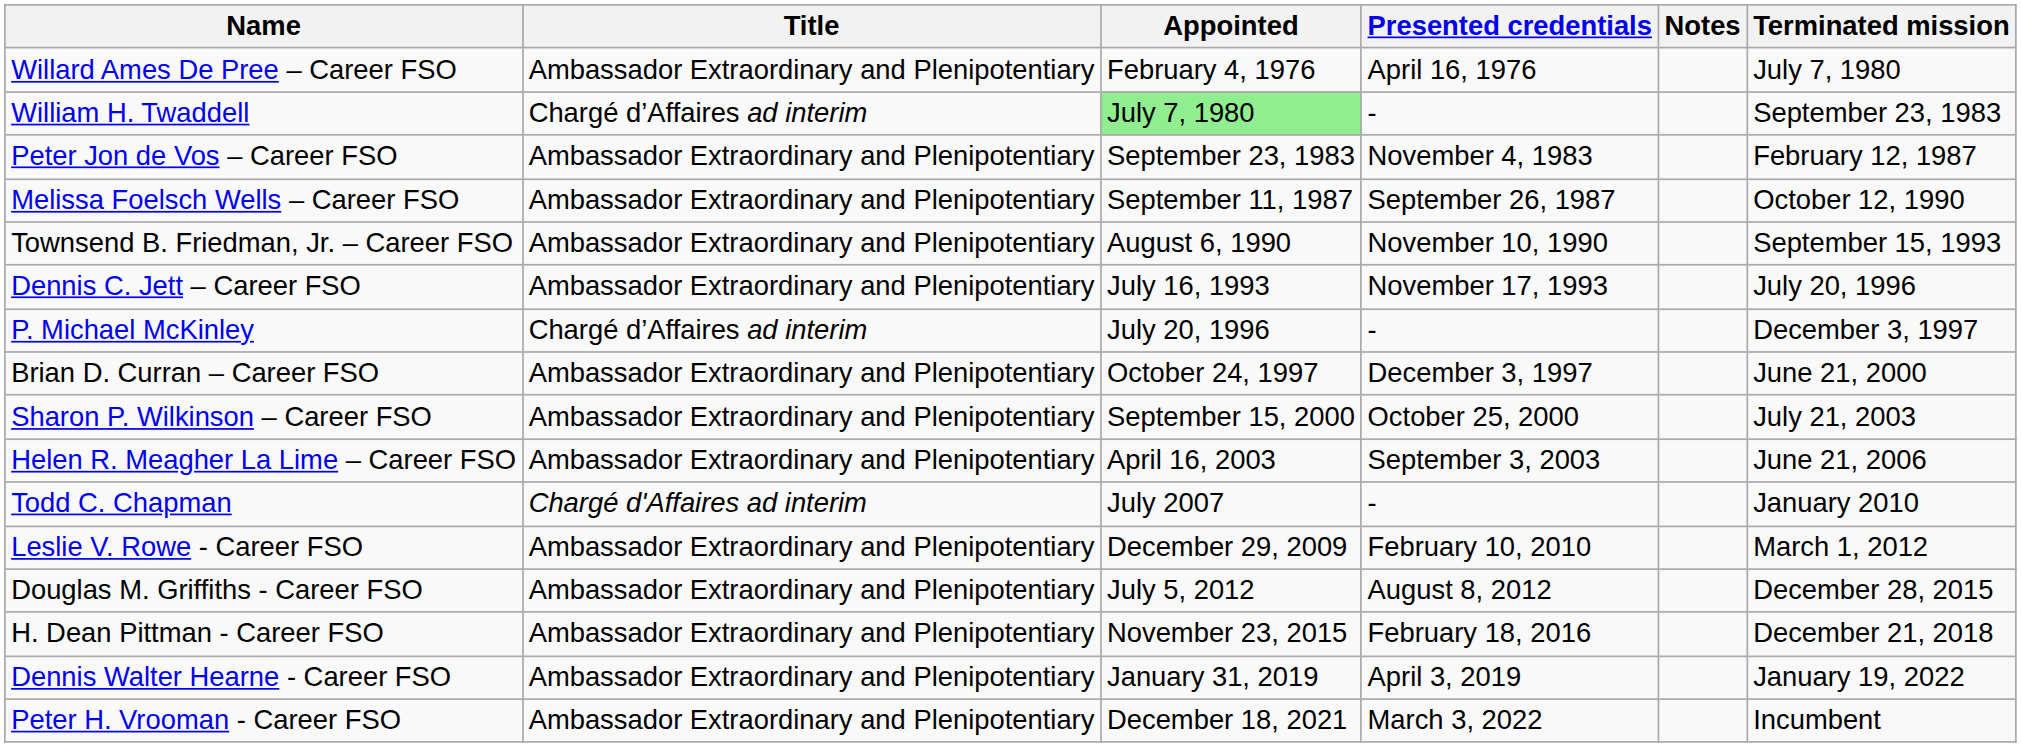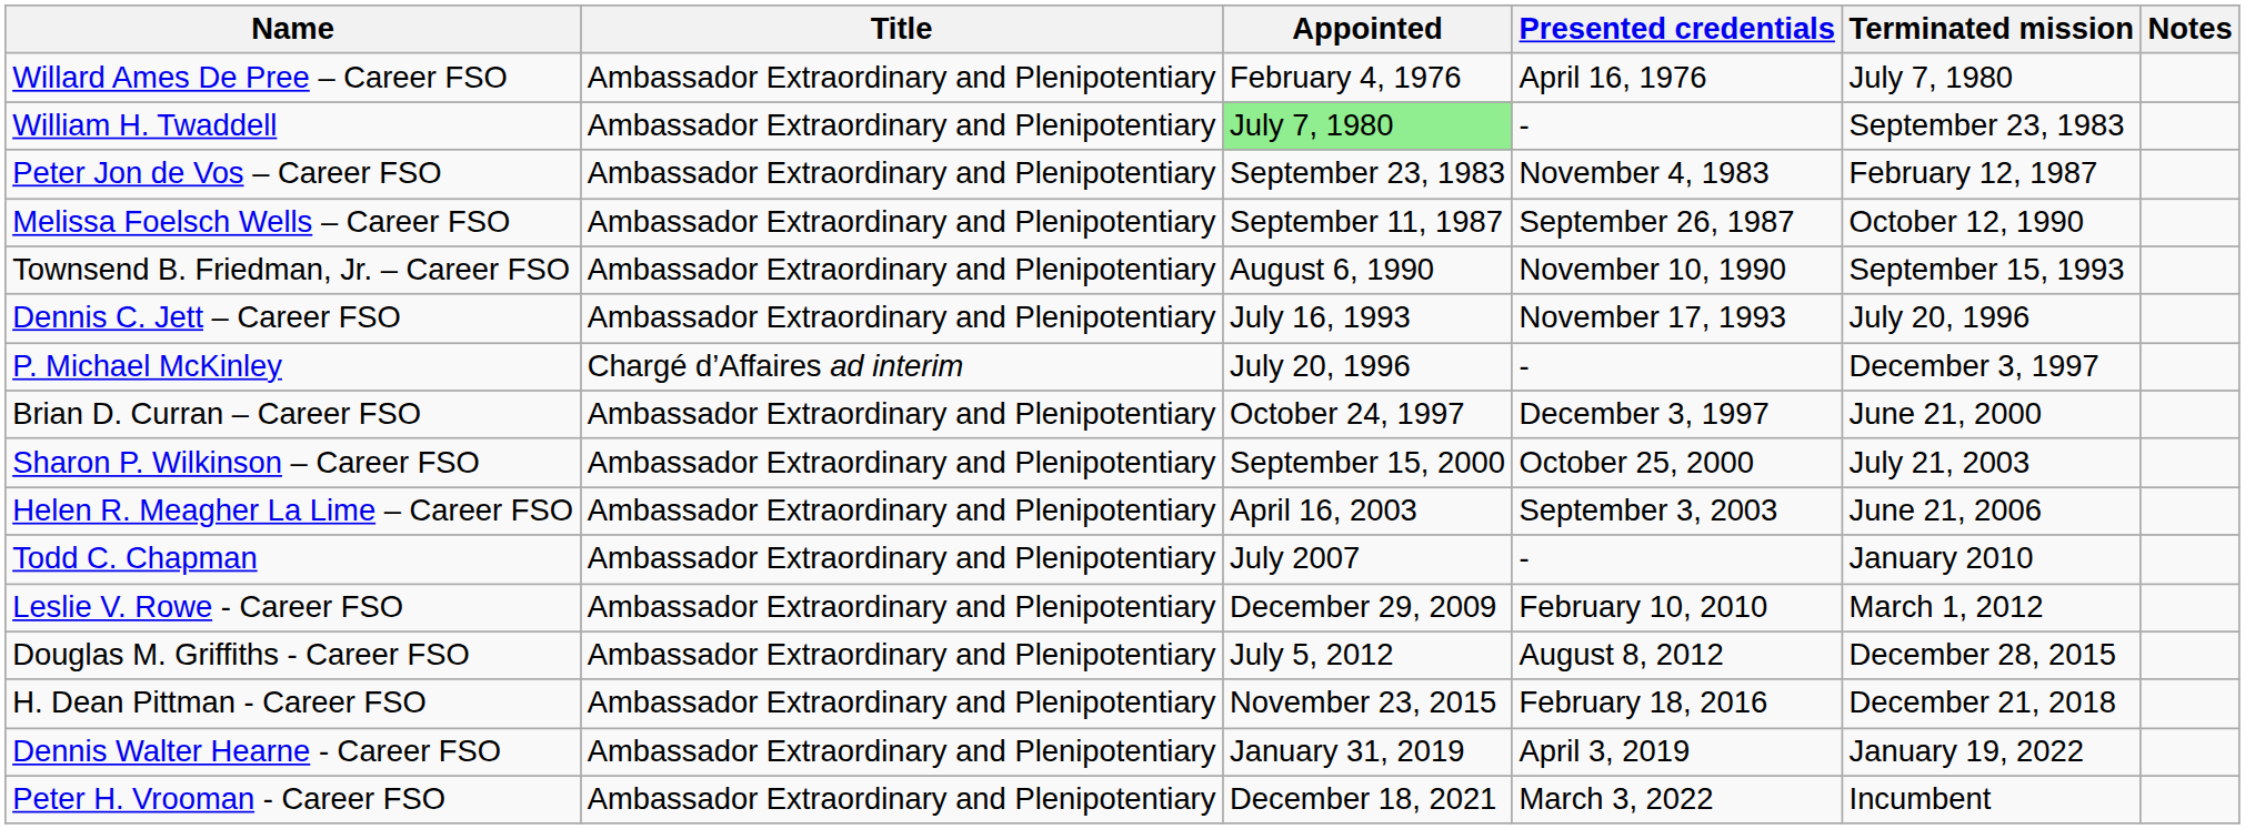 <table class="wikitable">
 <tr>
 <th>Name</th>
 <th>Title</th>
 <th>Appointed</th>
 <th><a href='#'>Presented credentials</a></th>
+<th>Terminated mission</th>
 <th>Notes</th>
-<th>Terminated mission</th>
 </tr>
 <tr>
 <td><a href='#'>Willard Ames De Pree</a> – Career FSO</td>
 <td>Ambassador Extraordinary and Plenipotentiary</td>
 <td>February 4, 1976</td>
 <td>April 16, 1976</td>
+<td>July 7, 1980</td>
 <td></td>
-<td>July 7, 1980</td>
 </tr>
 <tr>
 <td><a href='#'>William H. Twaddell</a></td>
-<td>Chargé d’Affaires <em>ad interim</em></td>
+<td>Ambassador Extraordinary and Plenipotentiary</td>
 <td style="background: lightgreen;">July 7, 1980</td>
 <td>-</td>
+<td>September 23, 1983</td>
 <td></td>
-<td>September 23, 1983</td>
 </tr>
 <tr>
 <td><a href='#'>Peter Jon de Vos</a> – Career FSO</td>
 <td>Ambassador Extraordinary and Plenipotentiary</td>
 <td>September 23, 1983</td>
 <td>November 4, 1983</td>
+<td>February 12, 1987</td>
 <td></td>
-<td>February 12, 1987</td>
 </tr>
 <tr>
 <td><a href='#'>Melissa Foelsch Wells</a> – Career FSO</td>
 <td>Ambassador Extraordinary and Plenipotentiary</td>
 <td>September 11, 1987</td>
 <td>September 26, 1987</td>
+<td>October 12, 1990</td>
 <td></td>
-<td>October 12, 1990</td>
 </tr>
 <tr>
 <td>Townsend B. Friedman, Jr. – Career FSO</td>
 <td>Ambassador Extraordinary and Plenipotentiary</td>
 <td>August 6, 1990</td>
 <td>November 10, 1990</td>
+<td>September 15, 1993</td>
 <td></td>
-<td>September 15, 1993</td>
 </tr>
 <tr>
 <td><a href='#'>Dennis C. Jett</a> – Career FSO</td>
 <td>Ambassador Extraordinary and Plenipotentiary</td>
 <td>July 16, 1993</td>
 <td>November 17, 1993</td>
+<td>July 20, 1996</td>
 <td></td>
-<td>July 20, 1996</td>
 </tr>
 <tr>
 <td><a href='#'>P. Michael McKinley</a></td>
 <td>Chargé d’Affaires <em>ad interim</em></td>
 <td>July 20, 1996</td>
 <td>-</td>
+<td>December 3, 1997</td>
 <td></td>
-<td>December 3, 1997</td>
 </tr>
 <tr>
 <td>Brian D. Curran – Career FSO</td>
 <td>Ambassador Extraordinary and Plenipotentiary</td>
 <td>October 24, 1997</td>
 <td>December 3, 1997</td>
+<td>June 21, 2000</td>
 <td></td>
-<td>June 21, 2000</td>
 </tr>
 <tr>
 <td><a href='#'>Sharon P. Wilkinson</a> – Career FSO</td>
 <td>Ambassador Extraordinary and Plenipotentiary</td>
 <td>September 15, 2000</td>
 <td>October 25, 2000</td>
+<td>July 21, 2003</td>
 <td></td>
-<td>July 21, 2003</td>
 </tr>
 <tr>
 <td><a href='#'>Helen R. Meagher La Lime</a> – Career FSO</td>
 <td>Ambassador Extraordinary and Plenipotentiary</td>
 <td>April 16, 2003</td>
 <td>September 3, 2003</td>
+<td>June 21, 2006</td>
 <td></td>
-<td>June 21, 2006</td>
 </tr>
 <tr>
 <td><a href='#'>Todd C. Chapman</a></td>
-<td><em>Chargé d'Affaires ad interim</em></td>
+<td>Ambassador Extraordinary and Plenipotentiary</td>
 <td>July 2007</td>
 <td>-</td>
+<td>January 2010</td>
 <td></td>
-<td>January 2010</td>
 </tr>
 <tr>
 <td><a href='#'>Leslie V. Rowe</a> - Career FSO</td>
 <td>Ambassador Extraordinary and Plenipotentiary</td>
 <td>December 29, 2009</td>
 <td>February 10, 2010</td>
+<td>March 1, 2012</td>
 <td></td>
-<td>March 1, 2012</td>
 </tr>
 <tr>
 <td>Douglas M. Griffiths - Career FSO</td>
 <td>Ambassador Extraordinary and Plenipotentiary</td>
 <td>July 5, 2012</td>
 <td>August 8, 2012</td>
+<td>December 28, 2015</td>
 <td></td>
-<td>December 28, 2015</td>
 </tr>
 <tr>
 <td>H. Dean Pittman - Career FSO</td>
 <td>Ambassador Extraordinary and Plenipotentiary</td>
 <td>November 23, 2015</td>
 <td>February 18, 2016</td>
+<td>December 21, 2018</td>
 <td></td>
-<td>December 21, 2018</td>
 </tr>
 <tr>
 <td><a href='#'>Dennis Walter Hearne</a> - Career FSO</td>
 <td>Ambassador Extraordinary and Plenipotentiary</td>
 <td>January 31, 2019</td>
 <td>April 3, 2019</td>
+<td>January 19, 2022</td>
 <td></td>
-<td>January 19, 2022</td>
 </tr>
 <tr>
 <td><a href='#'>Peter H. Vrooman</a> - Career FSO</td>
 <td>Ambassador Extraordinary and Plenipotentiary</td>
 <td>December 18, 2021</td>
 <td>March 3, 2022</td>
+<td>Incumbent</td>
 <td></td>
-<td>Incumbent</td>
 </tr>
 </table>
